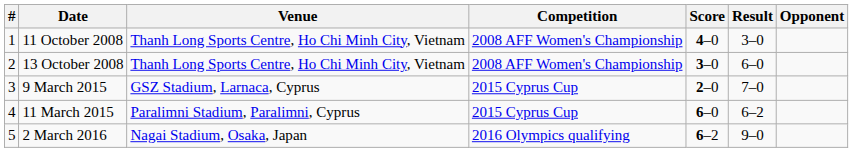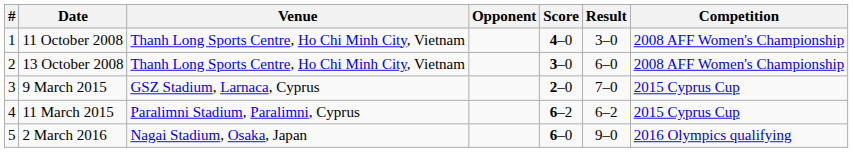 <table class="wikitable" style=font-size:100%>
 <tr>
 <th>#</th>
 <th>Date</th>
 <th>Venue</th>
-<th>Competition</th>
+<th>Opponent</th>
 <th>Score</th>
 <th>Result</th>
-<th>Opponent</th>
+<th>Competition</th>
 </tr>
 <tr>
 <td>1</td>
 <td>11 October 2008</td>
 <td><a href='#'>Thanh Long Sports Centre</a>, <a href='#'>Ho Chi Minh City</a>, Vietnam</td>
-<td><a href='#'>2008 AFF Women's Championship</a></td>
+<td></td>
 <td align=center><strong>4</strong>–0</td>
 <td align=center>3–0</td>
-<td></td>
+<td><a href='#'>2008 AFF Women's Championship</a></td>
 </tr>
 <tr>
 <td>2</td>
 <td>13 October 2008</td>
 <td><a href='#'>Thanh Long Sports Centre</a>, <a href='#'>Ho Chi Minh City</a>, Vietnam</td>
-<td><a href='#'>2008 AFF Women's Championship</a></td>
+<td></td>
 <td align=center><strong>3</strong>–0</td>
 <td align=center>6–0</td>
-<td></td>
+<td><a href='#'>2008 AFF Women's Championship</a></td>
 </tr>
 <tr>
 <td>3</td>
 <td>9 March 2015</td>
 <td><a href='#'>GSZ Stadium</a>, <a href='#'>Larnaca</a>, Cyprus</td>
-<td><a href='#'>2015 Cyprus Cup</a></td>
+<td></td>
 <td align=center><strong>2</strong>–0</td>
 <td align=center>7–0</td>
-<td></td>
+<td><a href='#'>2015 Cyprus Cup</a></td>
 </tr>
 <tr>
 <td>4</td>
 <td>11 March 2015</td>
 <td><a href='#'>Paralimni Stadium</a>, <a href='#'>Paralimni</a>, Cyprus</td>
+<td></td>
+<td align=center><strong>6</strong>–2</td>
+<td align=center>6–2</td>
 <td><a href='#'>2015 Cyprus Cup</a></td>
-<td align=center><strong>6</strong>–0</td>
-<td align=center>6–2</td>
-<td></td>
 </tr>
 <tr>
 <td>5</td>
 <td>2 March 2016</td>
 <td><a href='#'>Nagai Stadium</a>, <a href='#'>Osaka</a>, Japan</td>
+<td></td>
+<td align=center><strong>6</strong>–0</td>
+<td align=center>9–0</td>
 <td><a href='#'>2016 Olympics qualifying</a></td>
-<td align=center><strong>6</strong>–2</td>
-<td align=center>9–0</td>
-<td></td>
 </tr>
 </table>
